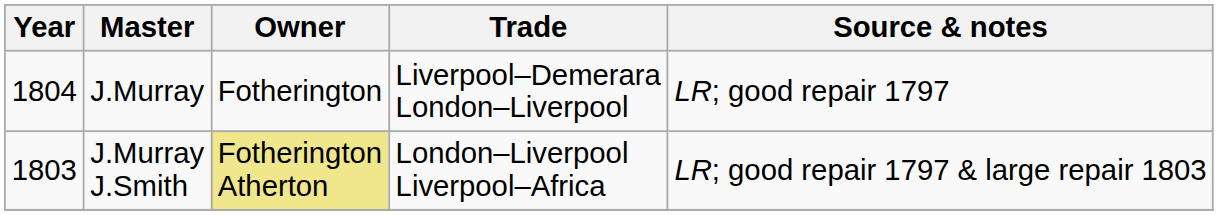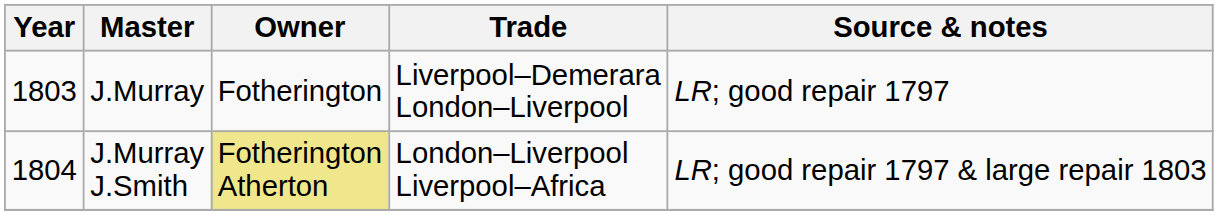 <table class=" wikitable">
 <tr>
 <th>Year</th>
 <th>Master</th>
 <th>Owner</th>
 <th>Trade</th>
 <th>Source & notes</th>
 </tr>
 <tr>
-<td>1804</td>
+<td>1803</td>
 <td>J.Murray</td>
 <td>Fotherington</td>
 <td>Liverpool–Demerara<br>London–Liverpool</td>
 <td><em>LR</em>; good repair 1797</td>
 </tr>
 <tr>
-<td>1803</td>
+<td>1804</td>
 <td>J.Murray<br>J.Smith</td>
 <td style="background: khaki;">Fotherington<br>Atherton</td>
 <td>London–Liverpool<br>Liverpool–Africa</td>
 <td><em>LR</em>; good repair 1797 & large repair 1803</td>
 </tr>
 <tr>
 </tr>
 </table>
